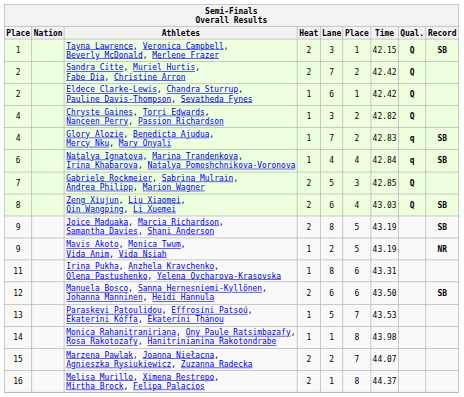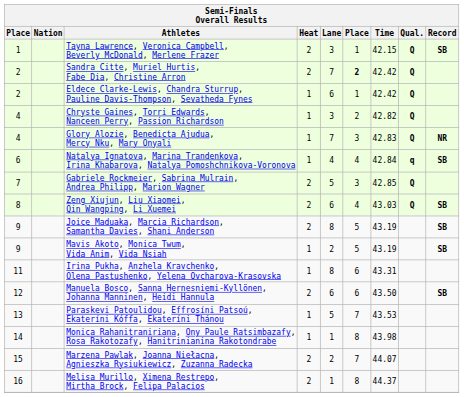 <table class=wikitable sortable>
 <tr>
 <th colspan=9>Semi-Finals <br> Overall Results</th>
 </tr>
 <tr>
 <th>Place</th>
 <th>Nation</th>
 <th>Athletes</th>
 <th>Heat</th>
 <th>Lane</th>
 <th>Place</th>
 <th>Time</th>
 <th>Qual.</th>
 <th>Record</th>
 </tr>
 <tr bgcolor = "eeffdd">
 <td align=center>1</td>
 <td align=left></td>
 <td align=left><a href='#'>Tayna Lawrence</a>, <a href='#'>Veronica Campbell</a>,<br><a href='#'>Beverly McDonald</a>, <a href='#'>Merlene Frazer</a></td>
 <td align=center>2</td>
 <td align=center>3</td>
 <td align=center>1</td>
 <td align=center>42.15</td>
 <td align=center><strong>Q</strong></td>
 <td align=center><strong>SB</strong></td>
 </tr>
 <tr bgcolor = "eeffdd">
 <td align=center>2</td>
 <td align=left></td>
 <td align=left><a href='#'>Sandra Citte</a>, <a href='#'>Muriel Hurtis</a>,<br><a href='#'>Fabe Dia</a>, <a href='#'>Christine Arron</a></td>
 <td align=center>2</td>
 <td align=center>7</td>
-<td align=center>2</td>
+<td align=center><strong>2</strong></td>
 <td align=center>42.42</td>
 <td align=center><strong>Q</strong></td>
 <td align=center></td>
 </tr>
 <tr bgcolor = "eeffdd">
 <td align=center>2</td>
 <td align=left></td>
 <td align=left><a href='#'>Eldece Clarke-Lewis</a>, <a href='#'>Chandra Sturrup</a>,<br><a href='#'>Pauline Davis-Thompson</a>, <a href='#'>Sevatheda Fynes</a></td>
 <td align=center>1</td>
 <td align=center>6</td>
 <td align=center>1</td>
 <td align=center>42.42</td>
 <td align=center><strong>Q</strong></td>
 <td align=center></td>
 </tr>
 <tr bgcolor = "eeffdd">
 <td align=center>4</td>
 <td align=left></td>
 <td align=left><a href='#'>Chryste Gaines</a>, <a href='#'>Torri Edwards</a>,<br><a href='#'>Nanceen Perry</a>, <a href='#'>Passion Richardson</a></td>
 <td align=center>1</td>
 <td align=center>3</td>
 <td align=center>2</td>
 <td align=center>42.82</td>
 <td align=center><strong>Q</strong></td>
 <td align=center></td>
 </tr>
 <tr bgcolor = "eeffdd">
 <td align=center>4</td>
 <td align=left></td>
 <td align=left><a href='#'>Glory Alozie</a>, <a href='#'>Benedicta Ajudua</a>,<br><a href='#'>Mercy Nku</a>, <a href='#'>Mary Onyali</a></td>
 <td align=center>1</td>
 <td align=center>7</td>
-<td align=center>2</td>
+<td align=center>3</td>
 <td align=center>42.83</td>
-<td align=center><strong>q</strong></td>
-<td align=center><strong>SB</strong></td>
+<td align=center><strong>Q</strong></td>
+<td align=center><strong>NR</strong></td>
 </tr>
 <tr bgcolor = "eeffdd">
 <td align=center>6</td>
 <td align=left></td>
 <td align=left><a href='#'>Natalya Ignatova</a>, <a href='#'>Marina Trandenkova</a>,<br><a href='#'>Irina Khabarova</a>, <a href='#'>Natalya Pomoshchnikova-Voronova</a></td>
 <td align=center>1</td>
 <td align=center>4</td>
 <td align=center>4</td>
 <td align=center>42.84</td>
 <td align=center><strong>q</strong></td>
 <td align=center><strong>SB</strong></td>
 </tr>
 <tr bgcolor = "eeffdd">
 <td align=center>7</td>
 <td align=left></td>
 <td align=left><a href='#'>Gabriele Rockmeier</a>, <a href='#'>Sabrina Mulrain</a>,<br><a href='#'>Andrea Philipp</a>, <a href='#'>Marion Wagner</a></td>
 <td align=center>2</td>
 <td align=center>5</td>
 <td align=center>3</td>
 <td align=center>42.85</td>
 <td align=center><strong>Q</strong></td>
 <td align=center></td>
 </tr>
 <tr bgcolor = "eeffdd">
 <td align=center>8</td>
 <td align=left></td>
 <td align=left><a href='#'>Zeng Xiujun</a>, <a href='#'>Liu Xiaomei</a>,<br><a href='#'>Qin Wangping</a>, <a href='#'>Li Xuemei</a></td>
 <td align=center>2</td>
 <td align=center>6</td>
 <td align=center>4</td>
 <td align=center>43.03</td>
 <td align=center><strong>Q</strong></td>
 <td align=center><strong>SB</strong></td>
 </tr>
 <tr>
 <td align=center>9</td>
 <td align=left></td>
 <td align=left><a href='#'>Joice Maduaka</a>, <a href='#'>Marcia Richardson</a>,<br><a href='#'>Samantha Davies</a>, <a href='#'>Shani Anderson</a></td>
 <td align=center>2</td>
 <td align=center>8</td>
 <td align=center>5</td>
 <td align=center>43.19</td>
 <td align=center></td>
 <td align=center><strong>SB</strong></td>
 </tr>
 <tr>
 <td align=center>9</td>
 <td align=left></td>
 <td align=left><a href='#'>Mavis Akoto</a>, <a href='#'>Monica Twum</a>,<br><a href='#'>Vida Anim</a>, <a href='#'>Vida Nsiah</a></td>
 <td align=center>1</td>
 <td align=center>2</td>
 <td align=center>5</td>
 <td align=center>43.19</td>
 <td align=center></td>
-<td align=center><strong>NR</strong></td>
+<td align=center><strong>SB</strong></td>
 </tr>
 <tr>
 <td align=center>11</td>
 <td align=left></td>
 <td align=left><a href='#'>Irina Pukha</a>, <a href='#'>Anzhela Kravchenko</a>,<br><a href='#'>Olena Pastushenko</a>, <a href='#'>Yelena Ovcharova-Krasovska</a></td>
 <td align=center>1</td>
 <td align=center>8</td>
 <td align=center>6</td>
 <td align=center>43.31</td>
 <td align=center></td>
 <td align=center></td>
 </tr>
 <tr>
 <td align=center>12</td>
 <td align=left></td>
 <td align=left><a href='#'>Manuela Bosco</a>, <a href='#'>Sanna Hernesniemi-Kyllönen</a>,<br><a href='#'>Johanna Manninen</a>, <a href='#'>Heidi Hannula</a></td>
 <td align=center>2</td>
 <td align=center>6</td>
 <td align=center>6</td>
 <td align=center>43.50</td>
 <td align=center></td>
 <td align=center><strong>SB</strong></td>
 </tr>
 <tr>
 <td align=center>13</td>
 <td align=LEFT></td>
 <td align=left><a href='#'>Paraskevi Patoulidou</a>, <a href='#'>Effrosíni Patsoú</a>,<br><a href='#'>Ekateríni Kóffa</a>, <a href='#'>Ekateríni Thánou</a></td>
 <td align=center>1</td>
 <td align=center>5</td>
 <td align=center>7</td>
 <td align=center>43.53</td>
 <td align=center></td>
 <td align=center></td>
 </tr>
 <tr>
 <td align=center>14</td>
 <td align=left></td>
 <td align=left><a href='#'>Monica Rahanitraniriana</a>, <a href='#'>Ony Paule Ratsimbazafy</a>,<br><a href='#'>Rosa Rakotozafy</a>, <a href='#'>Hanitrinianina Rakotondrabe</a></td>
 <td align=center>1</td>
 <td align=center>1</td>
 <td align=center>8</td>
 <td align=center>43.98</td>
 <td align=center></td>
 <td align=center></td>
 </tr>
 <tr>
 <td align=center>15</td>
 <td align=left></td>
 <td align=left><a href='#'>Marzena Pawlak</a>, <a href='#'>Joanna Niełacna</a>,<br><a href='#'>Agnieszka Rysiukiewicz</a>, <a href='#'>Zuzanna Radecka</a></td>
 <td align=center>2</td>
 <td align=center>2</td>
 <td align=center>7</td>
 <td align=center>44.07</td>
 <td align=center></td>
 <td align=center></td>
 </tr>
 <tr>
 <td align=center>16</td>
 <td align=left></td>
 <td align=left><a href='#'>Melisa Murillo</a>, <a href='#'>Ximena Restrepo</a>,<br><a href='#'>Mirtha Brock</a>, <a href='#'>Felipa Palacios</a></td>
 <td align=center>2</td>
 <td align=center>1</td>
 <td align=center>8</td>
 <td align=center>44.37</td>
 <td align=center></td>
 <td align=center></td>
 </tr>
 <tr>
 </tr>
 </table>
